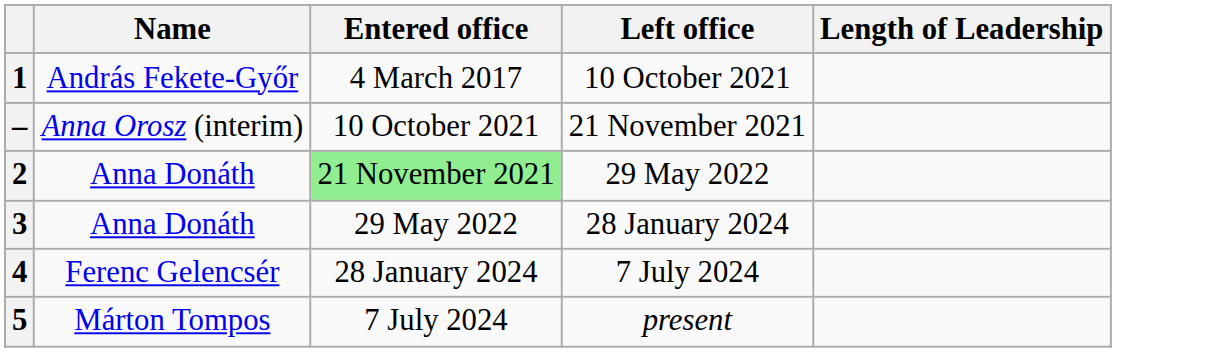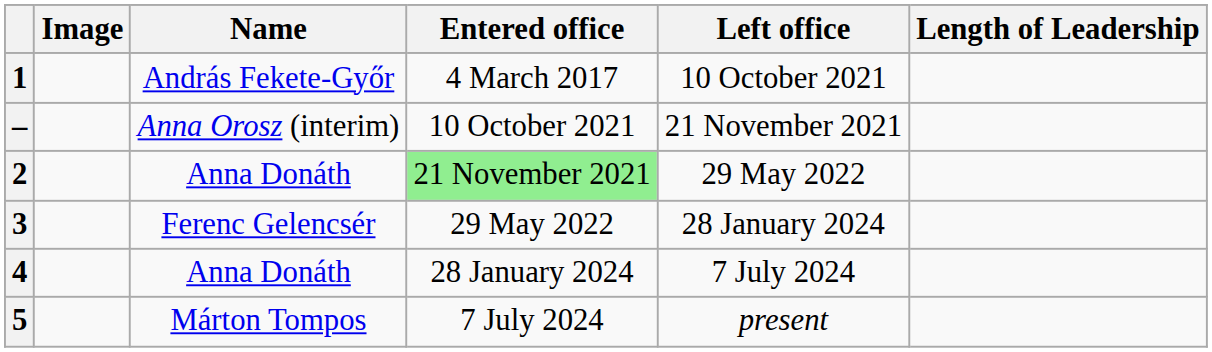 <table class="wikitable" style="text-align:center">
 <tr>
 <th></th>
+<th>Image</th>
 <th>Name</th>
 <th>Entered office</th>
 <th>Left office</th>
 <th>Length of Leadership</th>
 </tr>
 <tr>
 <th>1</th>
+<td></td>
 <td><a href='#'>András Fekete-Győr</a></td>
 <td>4 March 2017</td>
 <td>10 October 2021</td>
 <td></td>
 </tr>
 <tr>
 <th>–</th>
+<td></td>
 <td><em><a href='#'>Anna Orosz</a></em> (interim)</td>
 <td>10 October 2021</td>
 <td>21 November 2021</td>
 <td></td>
 </tr>
 <tr>
 <th>2</th>
+<td></td>
 <td><a href='#'>Anna Donáth</a></td>
 <td style="background: lightgreen;">21 November 2021</td>
 <td>29 May 2022</td>
 <td></td>
 </tr>
 <tr>
 <th>3</th>
-<td><a href='#'>Anna Donáth</a></td>
+<td></td>
+<td><a href='#'>Ferenc Gelencsér</a></td>
 <td>29 May 2022</td>
 <td>28 January 2024</td>
 <td></td>
 </tr>
 <tr>
 <th>4</th>
-<td><a href='#'>Ferenc Gelencsér</a></td>
+<td></td>
+<td><a href='#'>Anna Donáth</a></td>
 <td>28 January 2024</td>
 <td>7 July 2024</td>
 <td></td>
 </tr>
 <tr>
 <th>5</th>
+<td></td>
 <td><a href='#'>Márton Tompos</a></td>
 <td>7 July 2024</td>
 <td><em>present</em></td>
 <td></td>
 </tr>
 </table>
